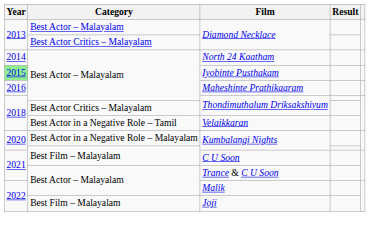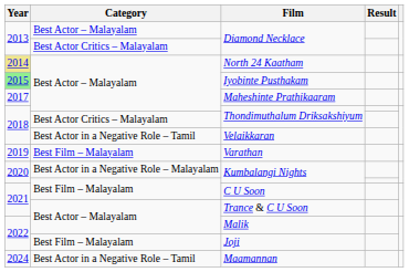 <table class="wikitable sortable plainrowheaders">
 <tr>
 <th scope="col">Year</th>
 <th scope="col">Category</th>
 <th scope="col">Film</th>
 <th scope="col">Result</th>
 <th scope="col" class="unsortable"></th>
 </tr>
 <tr>
 <td rowspan="2"><a href='#'>2013</a></td>
 <td><a href='#'>Best Actor – Malayalam</a></td>
 <td rowspan="2"><em><a href='#'>Diamond Necklace</a></em></td>
 <td></td>
 <td rowspan="2"></td>
 </tr>
 <tr>
 <td><a href='#'>Best Actor Critics – Malayalam</a></td>
 <td></td>
 </tr>
 <tr>
-<td><a href='#'>2014</a></td>
+<td style="background: khaki;"><a href='#'>2014</a></td>
 <td rowspan="4">Best Actor – Malayalam</td>
 <td><em><a href='#'>North 24 Kaatham</a></em></td>
 <td></td>
 <td></td>
 </tr>
 <tr>
 <td style="background: lightgreen;"><a href='#'>2015</a></td>
 <td><em><a href='#'>Iyobinte Pusthakam</a></em></td>
 <td></td>
 <td></td>
 </tr>
 <tr>
-<td><a href='#'>2016</a></td>
+<td><a href='#'>2017</a></td>
 <td><em><a href='#'>Maheshinte Prathikaaram</a></em></td>
 <td></td>
 <td></td>
 </tr>
 <tr>
 <td rowspan="3"><a href='#'>2018</a></td>
 <td rowspan="2"><em><a href='#'>Thondimuthalum Driksakshiyum</a></em></td>
 <td></td>
 <td rowspan="3"></td>
 </tr>
 <tr>
 <td>Best Actor Critics – Malayalam</td>
 <td></td>
 </tr>
 <tr>
 <td>Best Actor in a Negative Role – Tamil</td>
 <td><em><a href='#'>Velaikkaran</a></em></td>
+<td></td>
+</tr>
+<tr>
+<td><a href='#'>2019</a></td>
+<td><a href='#'>Best Film – Malayalam</a></td>
+<td><em><a href='#'>Varathan</a></em></td>
+<td></td>
 <td></td>
 </tr>
 <tr>
 <td rowspan="2"><a href='#'>2020</a></td>
 <td>Best Actor in a Negative Role – Malayalam</td>
 <td rowspan="2"><em><a href='#'>Kumbalangi Nights</a></em></td>
 <td></td>
 <td rowspan="2"></td>
 </tr>
 <tr>
 <td rowspan="2">Best Film – Malayalam</td>
 <td></td>
 </tr>
 <tr>
 <td rowspan="2"><a href='#'>2021</a></td>
 <td><em><a href='#'>C U Soon</a></em></td>
 <td></td>
 <td rowspan="2"></td>
 </tr>
 <tr>
 <td rowspan="2">Best Actor – Malayalam</td>
 <td><em><a href='#'>Trance</a></em> & <em><a href='#'>C U Soon</a></em></td>
 <td></td>
 </tr>
 <tr>
 <td rowspan="2"><a href='#'>2022</a></td>
 <td><em><a href='#'>Malik</a></em></td>
 <td></td>
 <td rowspan="2"></td>
 </tr>
 <tr>
 <td>Best Film – Malayalam</td>
 <td><em><a href='#'>Joji</a></em></td>
 <td></td>
 </tr>
+<tr>
+<td><a href='#'>2024</a></td>
+<td>Best Actor in a Negative Role – Tamil</td>
+<td><em><a href='#'>Maamannan</a></em></td>
+<td></td>
+<td></td>
+</tr>
 </table>
